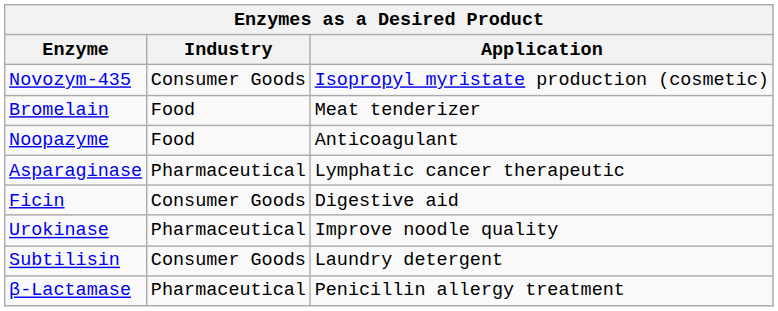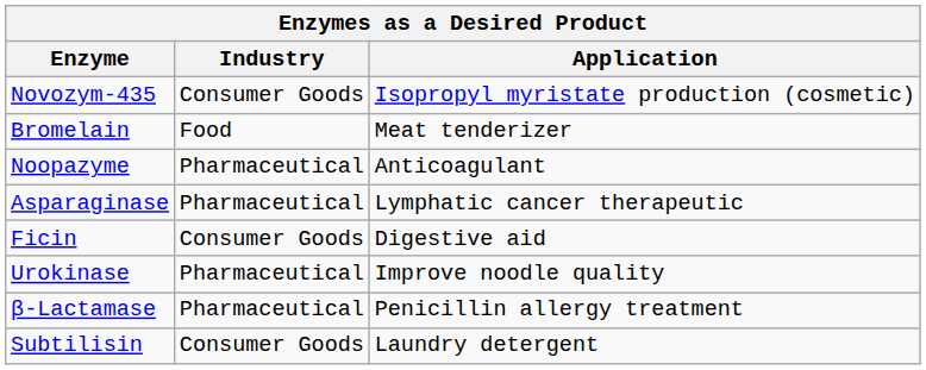 <table class="wikitable">
 <tr>
 <th colspan="3">Enzymes as a Desired Product</th>
 </tr>
 <tr>
 <th>Enzyme</th>
 <th>Industry</th>
 <th>Application</th>
 </tr>
 <tr>
 <td><a href='#'>Novozym-435</a></td>
 <td>Consumer Goods</td>
 <td><a href='#'>Isopropyl myristate</a> production (cosmetic)</td>
 </tr>
 <tr>
 <td><a href='#'>Bromelain</a></td>
 <td>Food</td>
 <td>Meat tenderizer</td>
 </tr>
 <tr>
 <td><a href='#'>Noopazyme</a></td>
-<td>Food</td>
+<td>Pharmaceutical</td>
 <td>Anticoagulant</td>
 </tr>
 <tr>
 <td><a href='#'>Asparaginase</a></td>
 <td>Pharmaceutical</td>
 <td>Lymphatic cancer therapeutic</td>
 </tr>
 <tr>
 <td><a href='#'>Ficin</a></td>
 <td>Consumer Goods</td>
 <td>Digestive aid</td>
 </tr>
 <tr>
 <td><a href='#'>Urokinase</a></td>
 <td>Pharmaceutical</td>
 <td>Improve noodle quality</td>
 </tr>
 <tr>
+<td><a href='#'>β-Lactamase</a></td>
+<td>Pharmaceutical</td>
+<td>Penicillin allergy treatment</td>
+</tr>
+<tr>
 <td><a href='#'>Subtilisin</a></td>
 <td>Consumer Goods</td>
 <td>Laundry detergent</td>
 </tr>
-<tr>
-<td><a href='#'>β-Lactamase</a></td>
-<td>Pharmaceutical</td>
-<td>Penicillin allergy treatment</td>
-</tr>
 </table>
